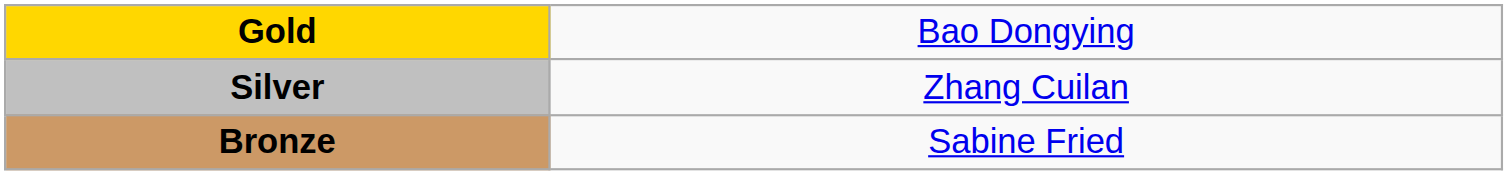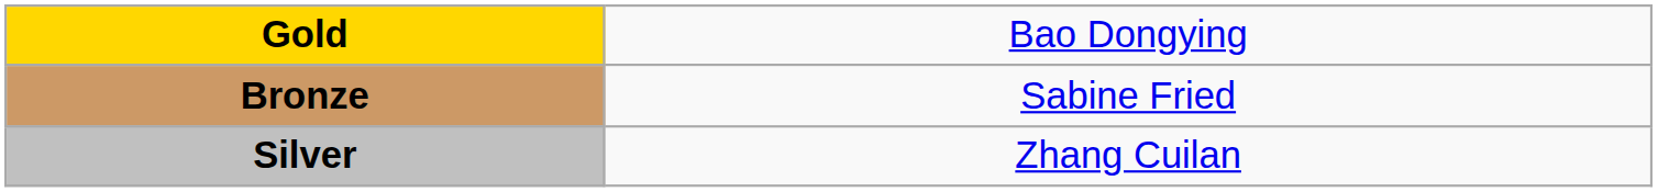 <table class="wikitable" style="text-align:center; " width="35%">
 <tr>
 <td bgcolor="gold"><strong>Gold</strong></td>
 <td><a href='#'>Bao Dongying</a><br>  <small><em></em></small></td>
 </tr>
 <tr>
+<td bgcolor="CC9966"><strong>Bronze</strong></td>
+<td><a href='#'>Sabine Fried</a><br>  <small><em></em></small></td>
+</tr>
+<tr>
 <td bgcolor="silver"><strong>Silver</strong></td>
 <td><a href='#'>Zhang Cuilan</a><br>  <small><em></em></small></td>
 </tr>
-<tr>
-<td bgcolor="CC9966"><strong>Bronze</strong></td>
-<td><a href='#'>Sabine Fried</a><br>  <small><em></em></small></td>
-</tr>
 </table>
